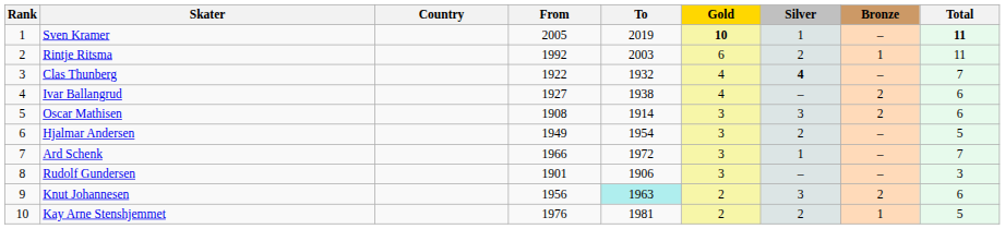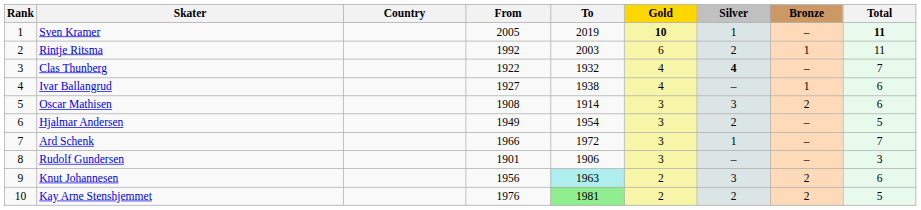 <table class="wikitable plainrowheaders" width=80% style="text-align:center;">
 <tr style="background-color:#EDEDED;">
 <th class="hintergrundfarbe5" style="width:1em">Rank</th>
 <th class="hintergrundfarbe5">Skater</th>
 <th class="hintergrundfarbe5">Country</th>
 <th class="hintergrundfarbe5">From</th>
 <th class="hintergrundfarbe5">To</th>
 <th style="background:    gold; width:8%">Gold</th>
 <th style="background:  silver; width:8%">Silver</th>
 <th style="background: #CC9966; width:8%">Bronze</th>
 <th class="hintergrundfarbe5" style="width:8%">Total</th>
 </tr>
 <tr>
 <td>1</td>
 <td align="left"><a href='#'>Sven Kramer</a></td>
 <td align="left"></td>
 <td>2005</td>
 <td>2019</td>
 <td bgcolor="#F7F6A8"><strong>10</strong></td>
 <td bgcolor="#DCE5E5">1</td>
 <td bgcolor="#FFDAB9">–</td>
 <td bgcolor="#E7FAEC"><strong>11</strong></td>
 </tr>
 <tr align="center">
 <td>2</td>
 <td align="left"><a href='#'>Rintje Ritsma</a></td>
 <td align="left"></td>
 <td>1992</td>
 <td>2003</td>
 <td bgcolor="#F7F6A8">6</td>
 <td bgcolor="#DCE5E5">2</td>
 <td bgcolor="#FFDAB9">1</td>
 <td bgcolor="#E7FAEC">11</td>
 </tr>
 <tr align="center">
 <td>3</td>
 <td align="left"><a href='#'>Clas Thunberg</a></td>
 <td align="left"></td>
 <td>1922</td>
 <td>1932</td>
 <td bgcolor="#F7F6A8">4</td>
 <td bgcolor="#DCE5E5"><strong>4</strong></td>
 <td bgcolor="#FFDAB9">–</td>
 <td bgcolor="#E7FAEC">7</td>
 </tr>
 <tr align="center">
 <td>4</td>
 <td align="left"><a href='#'>Ivar Ballangrud</a></td>
 <td align="left"></td>
 <td>1927</td>
 <td>1938</td>
 <td bgcolor="#F7F6A8">4</td>
 <td bgcolor="#DCE5E5">–</td>
-<td bgcolor="#FFDAB9">2</td>
+<td bgcolor="#FFDAB9">1</td>
 <td bgcolor="#E7FAEC">6</td>
 </tr>
 <tr align="center">
 <td>5</td>
 <td align="left"><a href='#'>Oscar Mathisen</a></td>
 <td align="left"></td>
 <td>1908</td>
 <td>1914</td>
 <td bgcolor="#F7F6A8">3</td>
 <td bgcolor="#DCE5E5">3</td>
 <td bgcolor="#FFDAB9">2</td>
 <td bgcolor="#E7FAEC">6</td>
 </tr>
 <tr align="center">
 <td>6</td>
 <td align="left"><a href='#'>Hjalmar Andersen</a></td>
 <td align="left"></td>
 <td>1949</td>
 <td>1954</td>
 <td bgcolor="#F7F6A8">3</td>
 <td bgcolor="#DCE5E5">2</td>
 <td bgcolor="#FFDAB9">–</td>
 <td bgcolor="#E7FAEC">5</td>
 </tr>
 <tr align="center">
 <td>7</td>
 <td align="left"><a href='#'>Ard Schenk</a></td>
 <td align="left"></td>
 <td>1966</td>
 <td>1972</td>
 <td bgcolor="#F7F6A8">3</td>
 <td bgcolor="#DCE5E5">1</td>
 <td bgcolor="#FFDAB9">–</td>
 <td bgcolor="#E7FAEC">7</td>
 </tr>
 <tr align="center">
 <td>8</td>
 <td align="left"><a href='#'>Rudolf Gundersen</a></td>
 <td align="left"></td>
 <td>1901</td>
 <td>1906</td>
 <td bgcolor="#F7F6A8">3</td>
 <td bgcolor="#DCE5E5">–</td>
 <td bgcolor="#FFDAB9">–</td>
 <td bgcolor="#E7FAEC">3</td>
 </tr>
 <tr align="center">
 <td>9</td>
 <td align="left"><a href='#'>Knut Johannesen</a></td>
 <td align="left"></td>
 <td>1956</td>
 <td style="background: paleturquoise;">1963</td>
 <td bgcolor="#F7F6A8">2</td>
 <td bgcolor="#DCE5E5">3</td>
 <td bgcolor="#FFDAB9">2</td>
 <td bgcolor="#E7FAEC">6</td>
 </tr>
 <tr align="center">
 <td>10</td>
 <td align="left"><a href='#'>Kay Arne Stenshjemmet</a></td>
 <td align="left"></td>
 <td>1976</td>
-<td>1981</td>
+<td style="background: lightgreen;">1981</td>
 <td bgcolor="#F7F6A8">2</td>
 <td bgcolor="#DCE5E5">2</td>
-<td bgcolor="#FFDAB9">1</td>
+<td bgcolor="#FFDAB9">2</td>
 <td bgcolor="#E7FAEC">5</td>
 </tr>
 </table>
